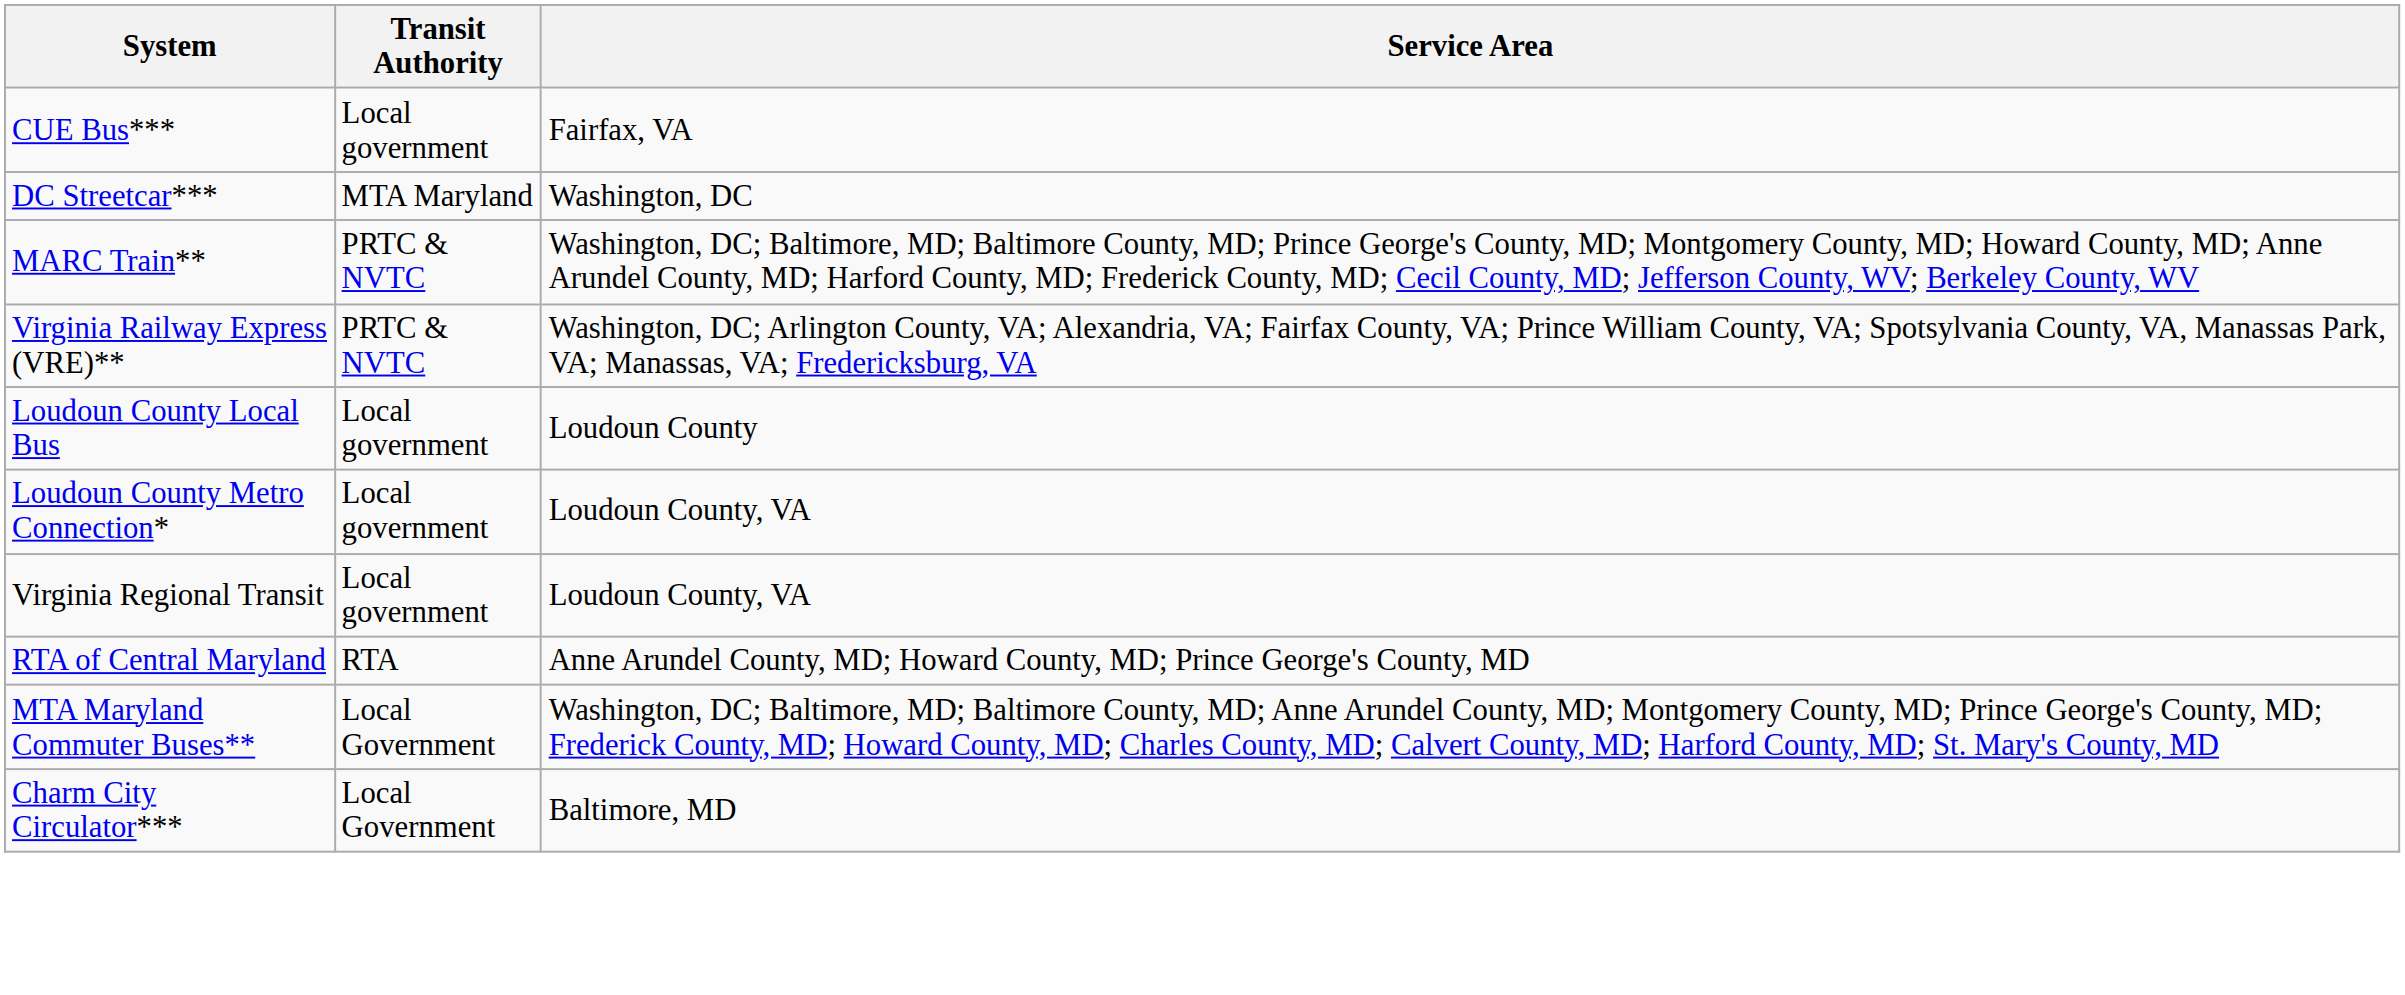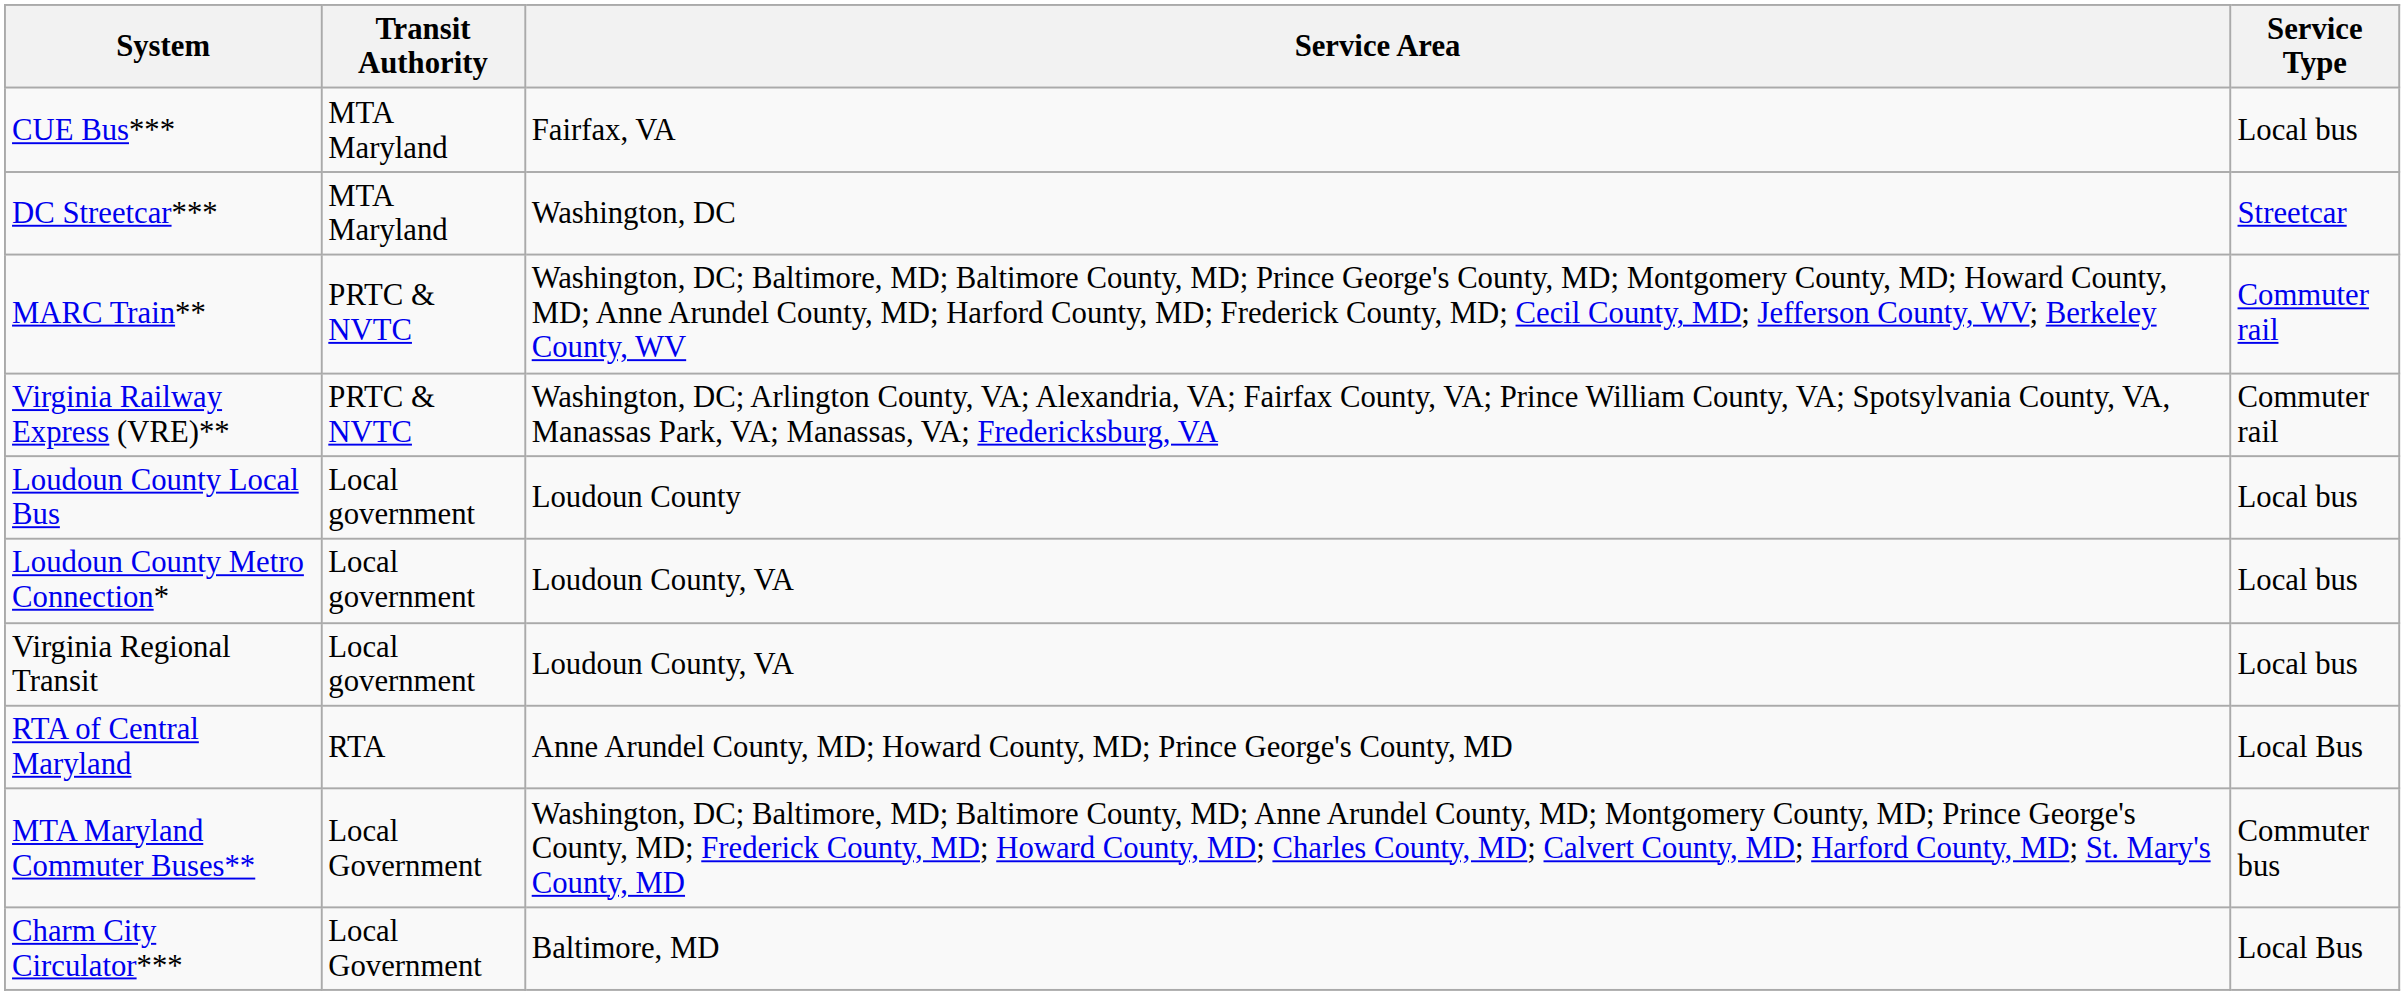 <table class="wikitable">
 <tr>
 <th>System</th>
 <th>Transit Authority</th>
 <th>Service Area</th>
+<th>Service Type</th>
 </tr>
 <tr>
 <td><a href='#'>CUE Bus</a>***</td>
-<td>Local government</td>
+<td>MTA Maryland</td>
 <td>Fairfax, VA</td>
+<td>Local bus</td>
 </tr>
 <tr>
 <td><a href='#'>DC Streetcar</a>***</td>
 <td>MTA Maryland</td>
 <td>Washington, DC</td>
+<td><a href='#'>Streetcar</a></td>
 </tr>
 <tr>
 <td><a href='#'>MARC Train</a>**</td>
 <td>PRTC & <a href='#'>NVTC</a></td>
 <td>Washington, DC; Baltimore, MD; Baltimore County, MD; Prince George's County, MD; Montgomery County, MD; Howard County, MD; Anne Arundel County, MD; Harford County, MD; Frederick County, MD; <a href='#'>Cecil County, MD</a>; <a href='#'>Jefferson County, WV</a>; <a href='#'>Berkeley County, WV</a></td>
+<td><a href='#'>Commuter rail</a></td>
 </tr>
 <tr>
 <td><a href='#'>Virginia Railway Express</a> (VRE)**</td>
 <td>PRTC & <a href='#'>NVTC</a></td>
 <td>Washington, DC; Arlington County, VA; Alexandria, VA; Fairfax County, VA; Prince William County, VA; Spotsylvania County, VA, Manassas Park, VA; Manassas, VA; <a href='#'>Fredericksburg, VA</a></td>
+<td>Commuter rail</td>
 </tr>
 <tr>
 <td><a href='#'>Loudoun County Local Bus</a></td>
 <td>Local government</td>
 <td>Loudoun County</td>
+<td>Local bus</td>
 </tr>
 <tr>
 <td><a href='#'>Loudoun County Metro Connection</a>*</td>
 <td>Local government</td>
 <td>Loudoun County, VA</td>
+<td>Local bus</td>
 </tr>
 <tr>
 <td>Virginia Regional Transit</td>
 <td>Local government</td>
 <td>Loudoun County, VA</td>
+<td>Local bus</td>
 </tr>
 <tr>
 <td><a href='#'>RTA of Central Maryland</a></td>
 <td>RTA</td>
 <td>Anne Arundel County, MD; Howard County, MD; Prince George's County, MD</td>
+<td>Local Bus</td>
 </tr>
 <tr>
 <td><a href='#'>MTA Maryland Commuter Buses**</a></td>
 <td>Local Government</td>
 <td>Washington, DC; Baltimore, MD; Baltimore County, MD; Anne Arundel County, MD; Montgomery County, MD; Prince George's County, MD; <a href='#'>Frederick County, MD</a>; <a href='#'>Howard County, MD</a>; <a href='#'>Charles County, MD</a>; <a href='#'>Calvert County, MD</a>; <a href='#'>Harford County, MD</a>; <a href='#'>St. Mary's County, MD</a></td>
+<td>Commuter bus</td>
 </tr>
 <tr>
 <td><a href='#'>Charm City Circulator</a>***</td>
 <td>Local Government</td>
 <td>Baltimore, MD</td>
+<td>Local Bus</td>
 </tr>
 </table>
